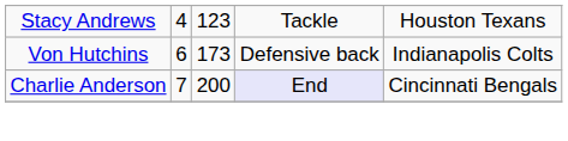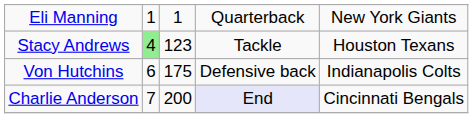 <table class="wikitable" style="text-align:center">
 <tr>
 </tr>
 <tr>
+<td><a href='#'>Eli Manning</a></td>
+<td>1</td>
+<td>1</td>
+<td>Quarterback</td>
+<td>New York Giants</td>
+</tr>
+<tr>
 <td><a href='#'>Stacy Andrews</a></td>
-<td>4</td>
+<td style="background: lightgreen;">4</td>
 <td>123</td>
 <td>Tackle</td>
 <td>Houston Texans</td>
 </tr>
 <tr>
 <td><a href='#'>Von Hutchins</a></td>
 <td>6</td>
-<td>173</td>
+<td>175</td>
 <td>Defensive back</td>
 <td>Indianapolis Colts</td>
 </tr>
 <tr>
 <td><a href='#'>Charlie Anderson</a></td>
 <td>7</td>
 <td>200</td>
 <td style="background: lavender;">End</td>
 <td>Cincinnati Bengals</td>
 </tr>
 <tr>
 </tr>
 </table>
